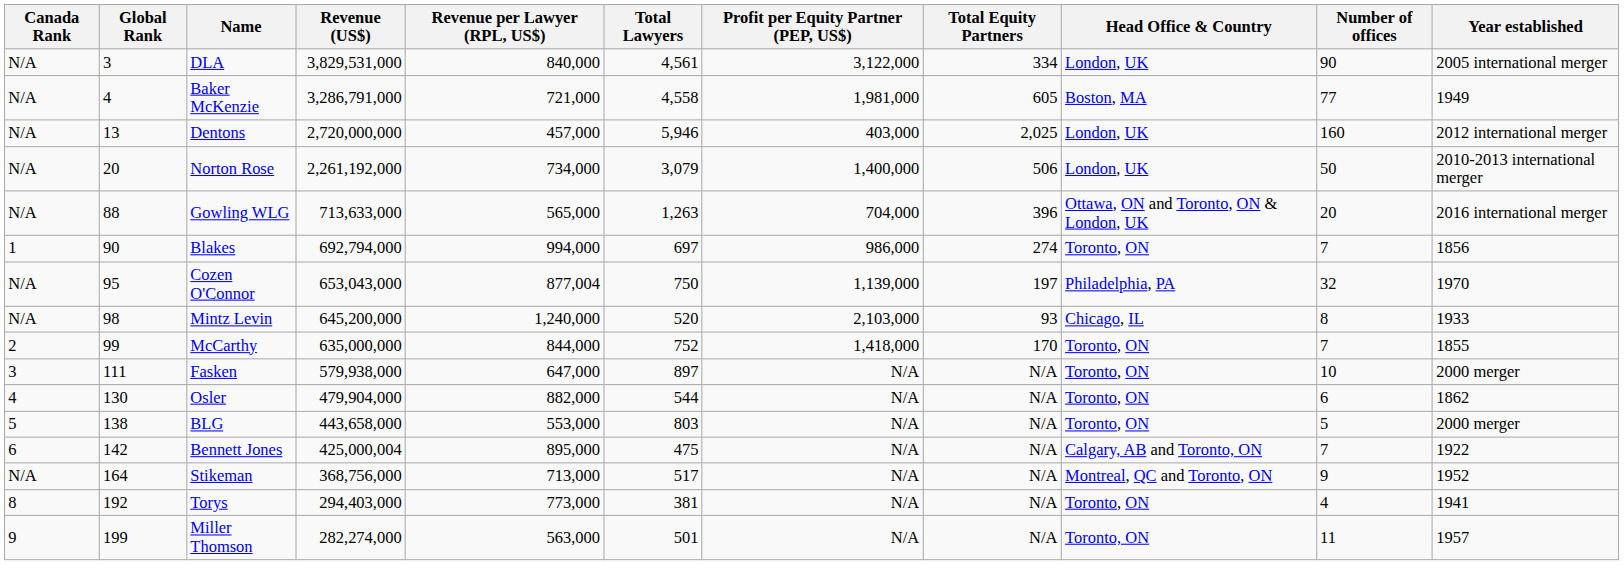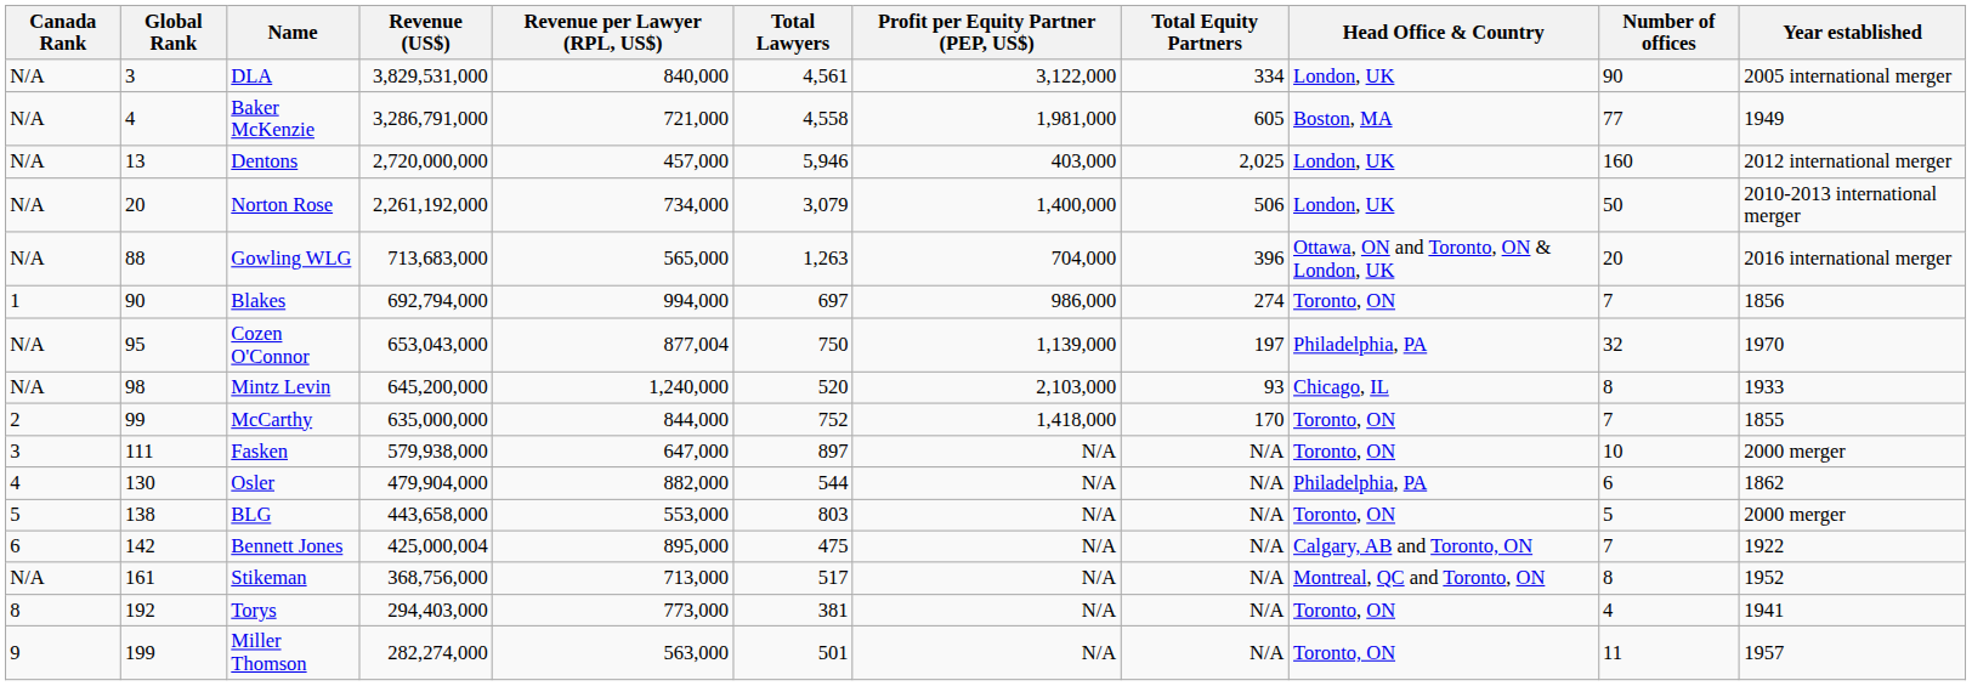 <table class="wikitable sortable">
 <tr>
 <th data-sort-type="number">Canada Rank</th>
 <th>Global Rank</th>
 <th>Name</th>
 <th>Revenue (US$)</th>
 <th>Revenue per Lawyer (RPL, US$)</th>
 <th>Total Lawyers</th>
 <th>Profit per Equity Partner (PEP, US$)</th>
 <th>Total Equity Partners</th>
 <th>Head Office & Country</th>
 <th>Number of offices</th>
 <th>Year established</th>
 </tr>
 <tr>
 <td>N/A</td>
 <td>3</td>
 <td><a href='#'>DLA</a></td>
 <td align="right">3,829,531,000</td>
 <td align="right">840,000</td>
 <td align="right">4,561</td>
 <td align="right">3,122,000</td>
 <td align="right">334</td>
 <td><a href='#'>London</a>, <a href='#'>UK</a></td>
 <td>90</td>
 <td>2005 international merger</td>
 </tr>
 <tr>
 <td>N/A</td>
 <td>4</td>
 <td><a href='#'>Baker McKenzie</a></td>
 <td align="right">3,286,791,000</td>
 <td align="right">721,000</td>
 <td align="right">4,558</td>
 <td align="right">1,981,000</td>
 <td align="right">605</td>
 <td><a href='#'>Boston</a>, <a href='#'>MA</a></td>
 <td>77</td>
 <td>1949</td>
 </tr>
 <tr>
 <td>N/A</td>
 <td>13</td>
 <td><a href='#'>Dentons</a></td>
 <td align="right">2,720,000,000</td>
 <td align="right">457,000</td>
 <td align="right">5,946</td>
 <td align="right">403,000</td>
 <td align="right">2,025</td>
 <td><a href='#'>London</a>, <a href='#'>UK</a></td>
 <td>160</td>
 <td>2012 international merger</td>
 </tr>
 <tr>
 <td>N/A</td>
 <td>20</td>
 <td><a href='#'>Norton Rose</a></td>
 <td align="right">2,261,192,000</td>
 <td align="right">734,000</td>
 <td align="right">3,079</td>
 <td align="right">1,400,000</td>
 <td align="right">506</td>
 <td><a href='#'>London</a>, <a href='#'>UK</a></td>
 <td>50</td>
 <td>2010-2013 international merger</td>
 </tr>
 <tr>
 <td>N/A</td>
 <td>88</td>
 <td><a href='#'>Gowling WLG</a></td>
-<td align="right">713,633,000</td>
+<td align="right">713,683,000</td>
 <td align="right">565,000</td>
 <td align="right">1,263</td>
 <td align="right">704,000</td>
 <td align="right">396</td>
 <td><a href='#'>Ottawa</a>, <a href='#'>ON</a> and <a href='#'>Toronto</a>, <a href='#'>ON</a> & <a href='#'>London</a>, <a href='#'>UK</a></td>
 <td>20</td>
 <td>2016 international merger</td>
 </tr>
 <tr>
 <td>1</td>
 <td>90</td>
 <td><a href='#'>Blakes</a></td>
 <td align="right">692,794,000</td>
 <td align="right">994,000</td>
 <td align="right">697</td>
 <td align="right">986,000</td>
 <td align="right">274</td>
 <td><a href='#'>Toronto</a>, <a href='#'>ON</a></td>
 <td>7</td>
 <td>1856</td>
 </tr>
 <tr>
 <td>N/A</td>
 <td>95</td>
 <td><a href='#'>Cozen O'Connor</a></td>
 <td align="right">653,043,000</td>
 <td align="right">877,004</td>
 <td align="right">750</td>
 <td align="right">1,139,000</td>
 <td align="right">197</td>
 <td><a href='#'>Philadelphia</a>, <a href='#'>PA</a></td>
 <td>32</td>
 <td>1970</td>
 </tr>
 <tr>
 <td>N/A</td>
 <td>98</td>
 <td><a href='#'>Mintz Levin</a></td>
 <td align="right">645,200,000</td>
 <td align="right">1,240,000</td>
 <td align="right">520</td>
 <td align="right">2,103,000</td>
 <td align="right">93</td>
 <td><a href='#'>Chicago</a>, <a href='#'>IL</a></td>
 <td>8</td>
 <td>1933</td>
 </tr>
 <tr>
 <td>2</td>
 <td>99</td>
 <td><a href='#'>McCarthy</a></td>
 <td align="right">635,000,000</td>
 <td align="right">844,000</td>
 <td align="right">752</td>
 <td align="right">1,418,000</td>
 <td align="right">170</td>
 <td><a href='#'>Toronto</a>, <a href='#'>ON</a></td>
 <td>7</td>
 <td>1855</td>
 </tr>
 <tr>
 <td>3</td>
 <td>111</td>
 <td><a href='#'>Fasken</a></td>
 <td align="right">579,938,000</td>
 <td align="right">647,000</td>
 <td align="right">897</td>
 <td align="right">N/A</td>
 <td align="right">N/A</td>
 <td><a href='#'>Toronto</a>, <a href='#'>ON</a></td>
 <td>10</td>
 <td>2000 merger</td>
 </tr>
 <tr>
 <td>4</td>
 <td>130</td>
 <td><a href='#'>Osler</a></td>
 <td align="right">479,904,000</td>
 <td align="right">882,000</td>
 <td align="right">544</td>
 <td align="right">N/A</td>
 <td align="right">N/A</td>
-<td><a href='#'>Toronto</a>, <a href='#'>ON</a></td>
+<td><a href='#'>Philadelphia</a>, <a href='#'>PA</a></td>
 <td>6</td>
 <td>1862</td>
 </tr>
 <tr>
 <td>5</td>
 <td>138</td>
 <td><a href='#'>BLG</a></td>
 <td align="right">443,658,000</td>
 <td align="right">553,000</td>
 <td align="right">803</td>
 <td align="right">N/A</td>
 <td align="right">N/A</td>
 <td><a href='#'>Toronto</a>, <a href='#'>ON</a></td>
 <td>5</td>
 <td>2000 merger</td>
 </tr>
 <tr>
 <td>6</td>
 <td>142</td>
 <td><a href='#'>Bennett Jones</a></td>
 <td align="right">425,000,004</td>
 <td align="right">895,000</td>
 <td align="right">475</td>
 <td align="right">N/A</td>
 <td align="right">N/A</td>
 <td><a href='#'>Calgary, AB</a> and <a href='#'>Toronto, ON</a></td>
 <td>7</td>
 <td>1922</td>
 </tr>
 <tr>
 <td>N/A</td>
-<td>164</td>
+<td>161</td>
 <td><a href='#'>Stikeman</a></td>
 <td align="right">368,756,000</td>
 <td align="right">713,000</td>
 <td align="right">517</td>
 <td align="right">N/A</td>
 <td align="right">N/A</td>
 <td><a href='#'>Montreal</a>, <a href='#'>QC</a> and <a href='#'>Toronto</a>, <a href='#'>ON</a></td>
-<td>9</td>
+<td>8</td>
 <td>1952</td>
 </tr>
 <tr>
 <td>8</td>
 <td>192</td>
 <td><a href='#'>Torys</a></td>
 <td align="right">294,403,000</td>
 <td align="right">773,000</td>
 <td align="right">381</td>
 <td align="right">N/A</td>
 <td align="right">N/A</td>
 <td><a href='#'>Toronto</a>, <a href='#'>ON</a></td>
 <td>4</td>
 <td>1941</td>
 </tr>
 <tr>
 <td>9</td>
 <td>199</td>
 <td><a href='#'>Miller Thomson</a></td>
 <td align="right">282,274,000</td>
 <td align="right">563,000</td>
 <td align="right">501</td>
 <td align="right">N/A</td>
 <td align="right">N/A</td>
 <td><a href='#'>Toronto, ON</a></td>
 <td>11</td>
 <td>1957</td>
 </tr>
 </table>
